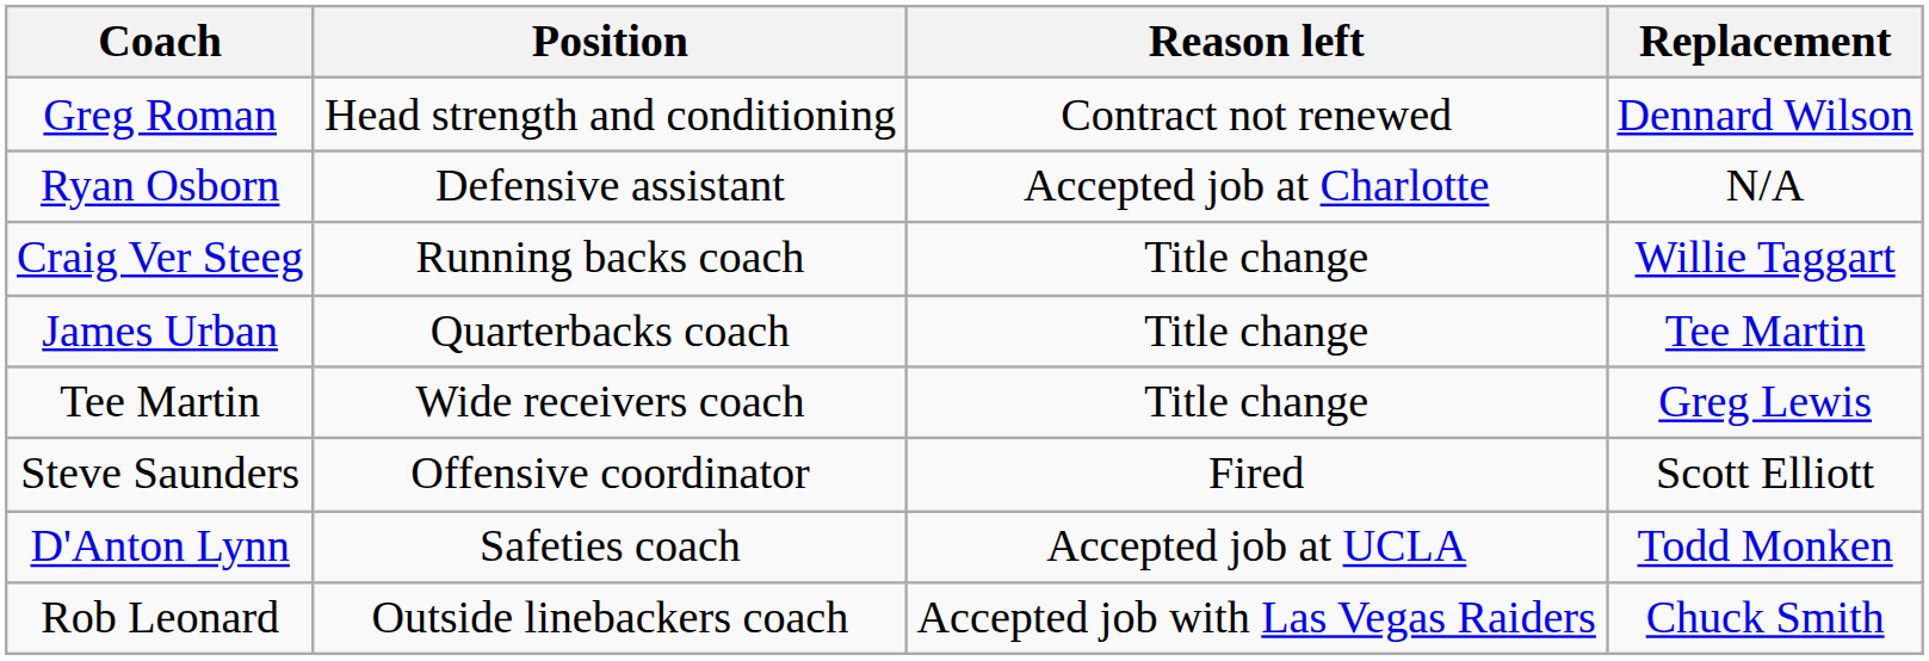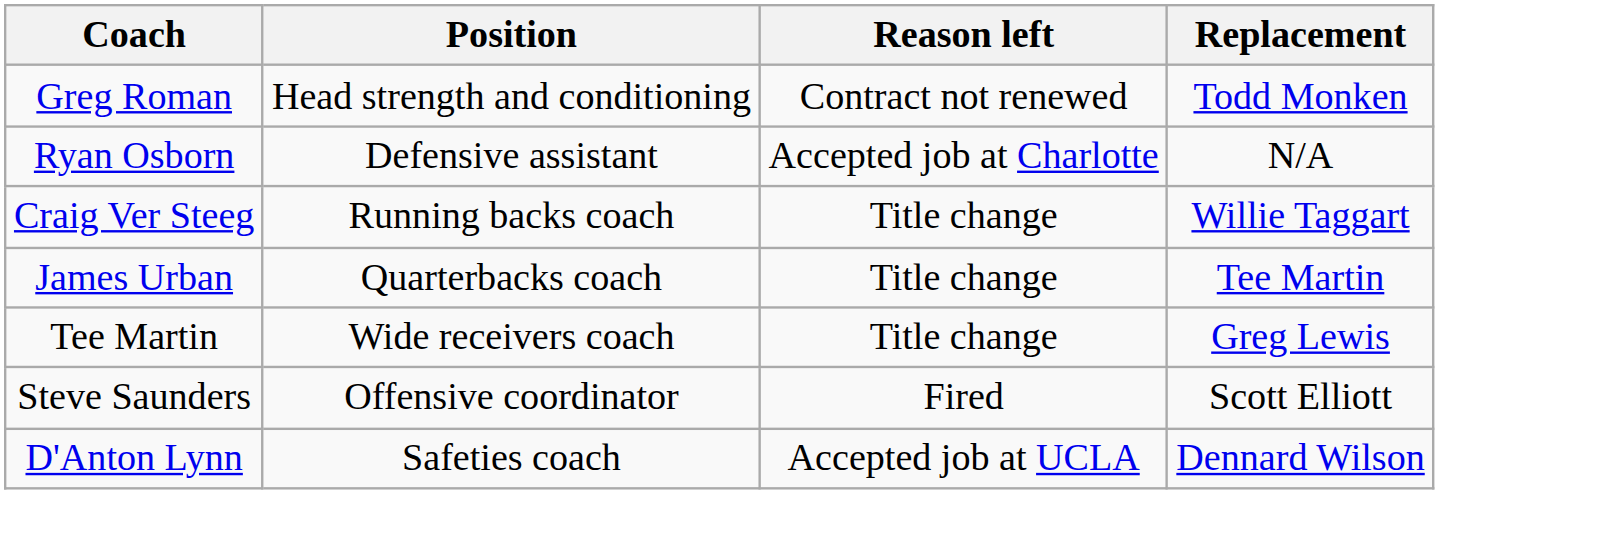 <table class="wikitable" style="text-align:center">
 <tr>
 <th>Coach</th>
 <th>Position</th>
 <th>Reason left</th>
 <th>Replacement</th>
 </tr>
 <tr>
 <td><a href='#'>Greg Roman</a></td>
 <td>Head strength and conditioning</td>
 <td>Contract not renewed</td>
-<td><a href='#'>Dennard Wilson</a></td>
+<td><a href='#'>Todd Monken</a></td>
 </tr>
 <tr>
 <td><a href='#'>Ryan Osborn</a></td>
 <td>Defensive assistant</td>
 <td>Accepted job at <a href='#'>Charlotte</a></td>
 <td>N/A</td>
 </tr>
 <tr>
 <td><a href='#'>Craig Ver Steeg</a></td>
 <td>Running backs coach</td>
 <td>Title change</td>
 <td><a href='#'>Willie Taggart</a></td>
 </tr>
 <tr>
 <td><a href='#'>James Urban</a></td>
 <td>Quarterbacks coach</td>
 <td>Title change</td>
 <td><a href='#'>Tee Martin</a></td>
 </tr>
 <tr>
 <td>Tee Martin</td>
 <td>Wide receivers coach</td>
 <td>Title change</td>
 <td><a href='#'>Greg Lewis</a></td>
 </tr>
 <tr>
 <td>Steve Saunders</td>
 <td>Offensive coordinator</td>
 <td>Fired</td>
 <td>Scott Elliott</td>
 </tr>
 <tr>
 <td><a href='#'>D'Anton Lynn</a></td>
 <td>Safeties coach</td>
 <td>Accepted job at <a href='#'>UCLA</a></td>
-<td><a href='#'>Todd Monken</a></td>
-</tr>
-<tr>
-<td>Rob Leonard</td>
-<td>Outside linebackers coach</td>
-<td>Accepted job with <a href='#'>Las Vegas Raiders</a></td>
-<td><a href='#'>Chuck Smith</a></td>
+<td><a href='#'>Dennard Wilson</a></td>
 </tr>
 </table>
